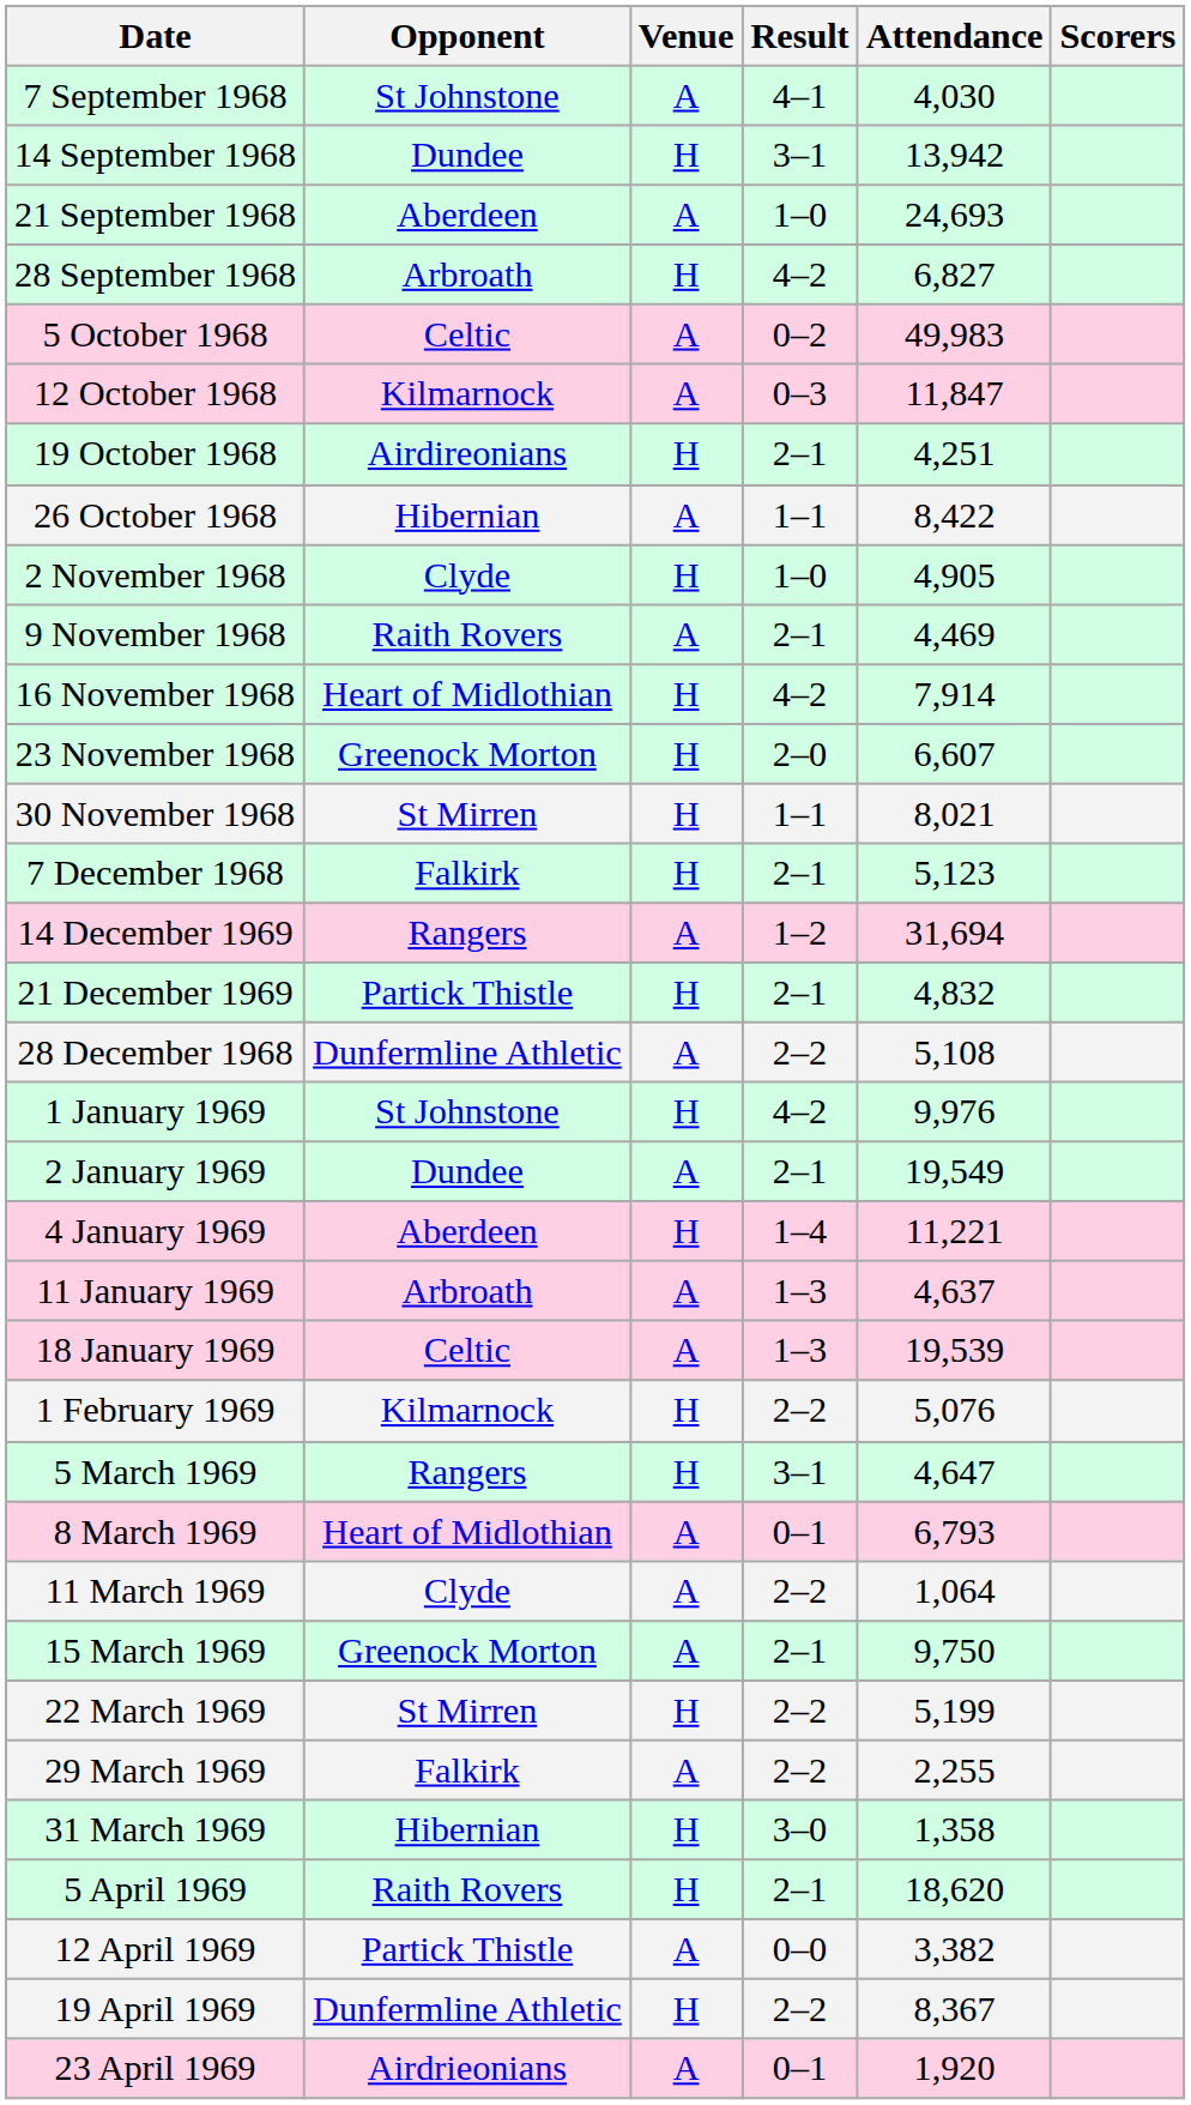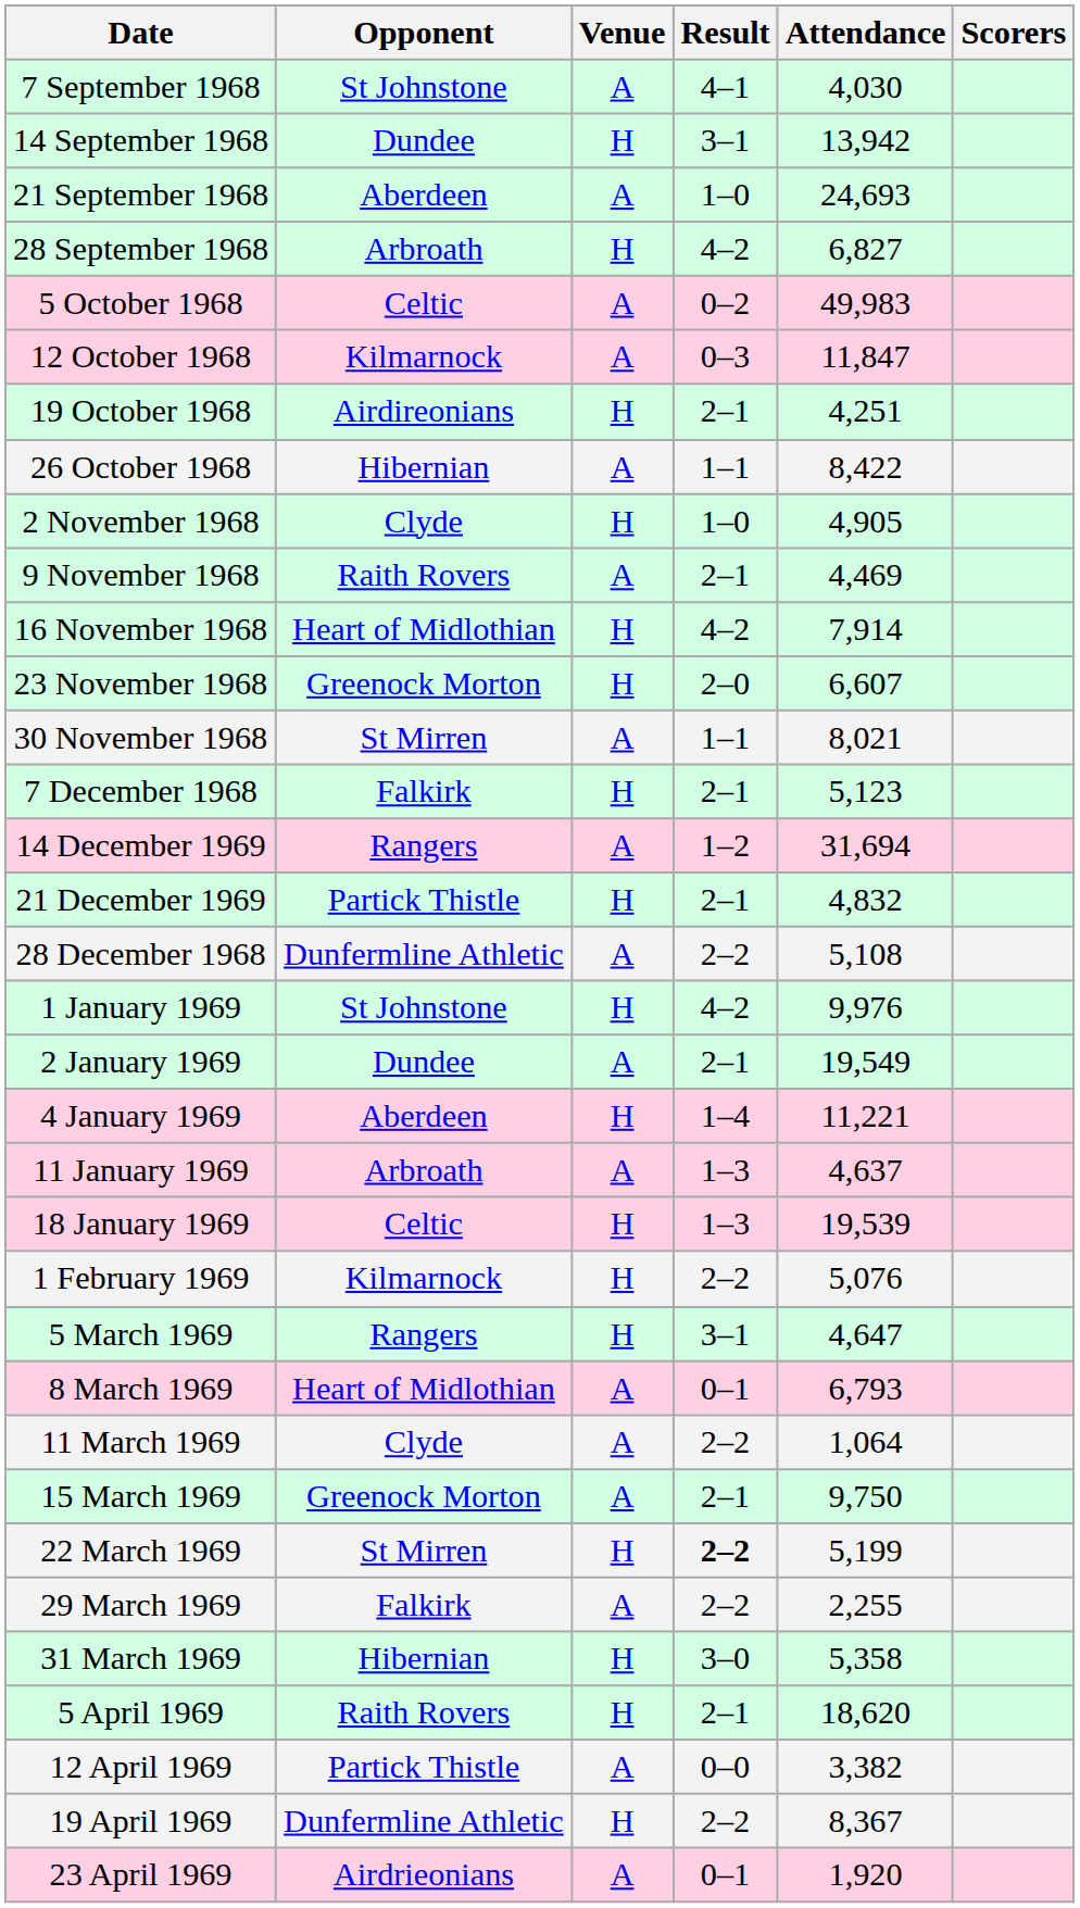 <table class="wikitable sortable" style="font-size:95%; text-align:center">
 <tr>
 <th>Date</th>
 <th>Opponent</th>
 <th>Venue</th>
 <th>Result</th>
 <th>Attendance</th>
 <th>Scorers</th>
 </tr>
 <tr bgcolor = "#d0ffe3">
 <td>7 September 1968</td>
 <td><a href='#'>St Johnstone</a></td>
 <td><a href='#'>A</a></td>
 <td>4–1</td>
 <td>4,030</td>
 <td></td>
 </tr>
 <tr bgcolor = "#d0ffe3">
 <td>14 September 1968</td>
 <td><a href='#'>Dundee</a></td>
 <td><a href='#'>H</a></td>
 <td>3–1</td>
 <td>13,942</td>
 <td></td>
 </tr>
 <tr bgcolor = "#d0ffe3">
 <td>21 September 1968</td>
 <td><a href='#'>Aberdeen</a></td>
 <td><a href='#'>A</a></td>
 <td>1–0</td>
 <td>24,693</td>
 <td></td>
 </tr>
 <tr bgcolor = "#d0ffe3">
 <td>28 September 1968</td>
 <td><a href='#'>Arbroath</a></td>
 <td><a href='#'>H</a></td>
 <td>4–2</td>
 <td>6,827</td>
 <td></td>
 </tr>
 <tr bgcolor = "#ffd0e3">
 <td>5 October 1968</td>
 <td><a href='#'>Celtic</a></td>
 <td><a href='#'>A</a></td>
 <td>0–2</td>
 <td>49,983</td>
 <td></td>
 </tr>
 <tr bgcolor = "#ffd0e3">
 <td>12 October 1968</td>
 <td><a href='#'>Kilmarnock</a></td>
 <td><a href='#'>A</a></td>
 <td>0–3</td>
 <td>11,847</td>
 <td></td>
 </tr>
 <tr bgcolor = "#d0ffe3">
 <td>19 October 1968</td>
 <td><a href='#'>Airdireonians</a></td>
 <td><a href='#'>H</a></td>
 <td>2–1</td>
 <td>4,251</td>
 <td></td>
 </tr>
 <tr bgcolor = "#f3f3f3">
 <td>26 October 1968</td>
 <td><a href='#'>Hibernian</a></td>
 <td><a href='#'>A</a></td>
 <td>1–1</td>
 <td>8,422</td>
 <td></td>
 </tr>
 <tr bgcolor = "#d0ffe3">
 <td>2 November 1968</td>
 <td><a href='#'>Clyde</a></td>
 <td><a href='#'>H</a></td>
 <td>1–0</td>
 <td>4,905</td>
 <td></td>
 </tr>
 <tr bgcolor = "#d0ffe3">
 <td>9 November 1968</td>
 <td><a href='#'>Raith Rovers</a></td>
 <td><a href='#'>A</a></td>
 <td>2–1</td>
 <td>4,469</td>
 <td></td>
 </tr>
 <tr bgcolor = "#d0ffe3">
 <td>16 November 1968</td>
 <td><a href='#'>Heart of Midlothian</a></td>
 <td><a href='#'>H</a></td>
 <td>4–2</td>
 <td>7,914</td>
 <td></td>
 </tr>
 <tr bgcolor = "#d0ffe3">
 <td>23 November 1968</td>
 <td><a href='#'>Greenock Morton</a></td>
 <td><a href='#'>H</a></td>
 <td>2–0</td>
 <td>6,607</td>
 <td></td>
 </tr>
 <tr bgcolor = "#f3f3f3">
 <td>30 November 1968</td>
 <td><a href='#'>St Mirren</a></td>
-<td><a href='#'>H</a></td>
+<td><a href='#'>A</a></td>
 <td>1–1</td>
 <td>8,021</td>
 <td></td>
 </tr>
 <tr bgcolor = "#d0ffe3">
 <td>7 December 1968</td>
 <td><a href='#'>Falkirk</a></td>
 <td><a href='#'>H</a></td>
 <td>2–1</td>
 <td>5,123</td>
 <td></td>
 </tr>
 <tr bgcolor = "#ffd0e3">
 <td>14 December 1969</td>
 <td><a href='#'>Rangers</a></td>
 <td><a href='#'>A</a></td>
 <td>1–2</td>
 <td>31,694</td>
 <td></td>
 </tr>
 <tr bgcolor = "#d0ffe3">
 <td>21 December 1969</td>
 <td><a href='#'>Partick Thistle</a></td>
 <td><a href='#'>H</a></td>
 <td>2–1</td>
 <td>4,832</td>
 <td></td>
 </tr>
 <tr bgcolor = "#f3f3f3">
 <td>28 December 1968</td>
 <td><a href='#'>Dunfermline Athletic</a></td>
 <td><a href='#'>A</a></td>
 <td>2–2</td>
 <td>5,108</td>
 <td></td>
 </tr>
 <tr bgcolor = "#d0ffe3">
 <td>1 January 1969</td>
 <td><a href='#'>St Johnstone</a></td>
 <td><a href='#'>H</a></td>
 <td>4–2</td>
 <td>9,976</td>
 <td></td>
 </tr>
 <tr bgcolor = "#d0ffe3">
 <td>2 January 1969</td>
 <td><a href='#'>Dundee</a></td>
 <td><a href='#'>A</a></td>
 <td>2–1</td>
 <td>19,549</td>
 <td></td>
 </tr>
 <tr bgcolor = "#ffd0e3">
 <td>4 January 1969</td>
 <td><a href='#'>Aberdeen</a></td>
 <td><a href='#'>H</a></td>
 <td>1–4</td>
 <td>11,221</td>
 <td></td>
 </tr>
 <tr bgcolor = "#ffd0e3">
 <td>11 January 1969</td>
 <td><a href='#'>Arbroath</a></td>
 <td><a href='#'>A</a></td>
 <td>1–3</td>
 <td>4,637</td>
 <td></td>
 </tr>
 <tr bgcolor = "#ffd0e3">
 <td>18 January 1969</td>
 <td><a href='#'>Celtic</a></td>
-<td><a href='#'>A</a></td>
+<td><a href='#'>H</a></td>
 <td>1–3</td>
 <td>19,539</td>
 <td></td>
 </tr>
 <tr bgcolor = "#f3f3f3">
 <td>1 February 1969</td>
 <td><a href='#'>Kilmarnock</a></td>
 <td><a href='#'>H</a></td>
 <td>2–2</td>
 <td>5,076</td>
 <td></td>
 </tr>
 <tr bgcolor = "#d0ffe3">
 <td>5 March 1969</td>
 <td><a href='#'>Rangers</a></td>
 <td><a href='#'>H</a></td>
 <td>3–1</td>
 <td>4,647</td>
 <td></td>
 </tr>
 <tr bgcolor = "#ffd0e3">
 <td>8 March 1969</td>
 <td><a href='#'>Heart of Midlothian</a></td>
 <td><a href='#'>A</a></td>
 <td>0–1</td>
 <td>6,793</td>
 <td></td>
 </tr>
 <tr bgcolor = "#f3f3f3">
 <td>11 March 1969</td>
 <td><a href='#'>Clyde</a></td>
 <td><a href='#'>A</a></td>
 <td>2–2</td>
 <td>1,064</td>
 <td></td>
 </tr>
 <tr bgcolor = "#d0ffe3">
 <td>15 March 1969</td>
 <td><a href='#'>Greenock Morton</a></td>
 <td><a href='#'>A</a></td>
 <td>2–1</td>
 <td>9,750</td>
 <td></td>
 </tr>
 <tr bgcolor = "#f3f3f3">
 <td>22 March 1969</td>
 <td><a href='#'>St Mirren</a></td>
 <td><a href='#'>H</a></td>
-<td>2–2</td>
+<td><strong>2–2</strong></td>
 <td>5,199</td>
 <td></td>
 </tr>
 <tr bgcolor = "#f3f3f3">
 <td>29 March 1969</td>
 <td><a href='#'>Falkirk</a></td>
 <td><a href='#'>A</a></td>
 <td>2–2</td>
 <td>2,255</td>
 <td></td>
 </tr>
 <tr bgcolor = "#d0ffe3">
 <td>31 March 1969</td>
 <td><a href='#'>Hibernian</a></td>
 <td><a href='#'>H</a></td>
 <td>3–0</td>
-<td>1,358</td>
+<td>5,358</td>
 <td></td>
 </tr>
 <tr bgcolor = "#d0ffe3">
 <td>5 April 1969</td>
 <td><a href='#'>Raith Rovers</a></td>
 <td><a href='#'>H</a></td>
 <td>2–1</td>
 <td>18,620</td>
 <td></td>
 </tr>
 <tr bgcolor = "#f3f3f3">
 <td>12 April 1969</td>
 <td><a href='#'>Partick Thistle</a></td>
 <td><a href='#'>A</a></td>
 <td>0–0</td>
 <td>3,382</td>
 <td></td>
 </tr>
 <tr bgcolor = "#f3f3f3">
 <td>19 April 1969</td>
 <td><a href='#'>Dunfermline Athletic</a></td>
 <td><a href='#'>H</a></td>
 <td>2–2</td>
 <td>8,367</td>
 <td></td>
 </tr>
 <tr bgcolor = "#ffd0e3">
 <td>23 April 1969</td>
 <td><a href='#'>Airdrieonians</a></td>
 <td><a href='#'>A</a></td>
 <td>0–1</td>
 <td>1,920</td>
 <td></td>
 </tr>
 </table>
